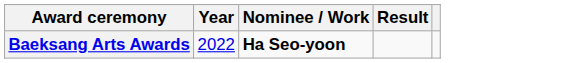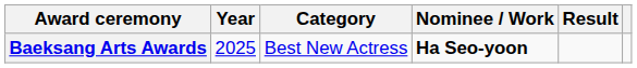 <table class="wikitable plainrowheaders sortable">
 <tr>
 <th scope="col">Award ceremony</th>
 <th scope="col">Year</th>
+<th scope="col">Category </th>
 <th scope="col">Nominee / Work </th>
 <th scope="col">Result</th>
 <th scope="col" class="unsortable"></th>
 </tr>
 <tr>
 <th scope="row"><a href='#'>Baeksang Arts Awards</a></th>
-<td style="text-align:center"><a href='#'>2022</a></td>
+<td style="text-align:center"><a href='#'>2025</a></td>
+<td><a href='#'>Best New Actress</a></td>
 <td><strong>Ha Seo-yoon</strong></td>
 <td></td>
 <td style="text-align:center"></td>
 </tr>
 </table>
